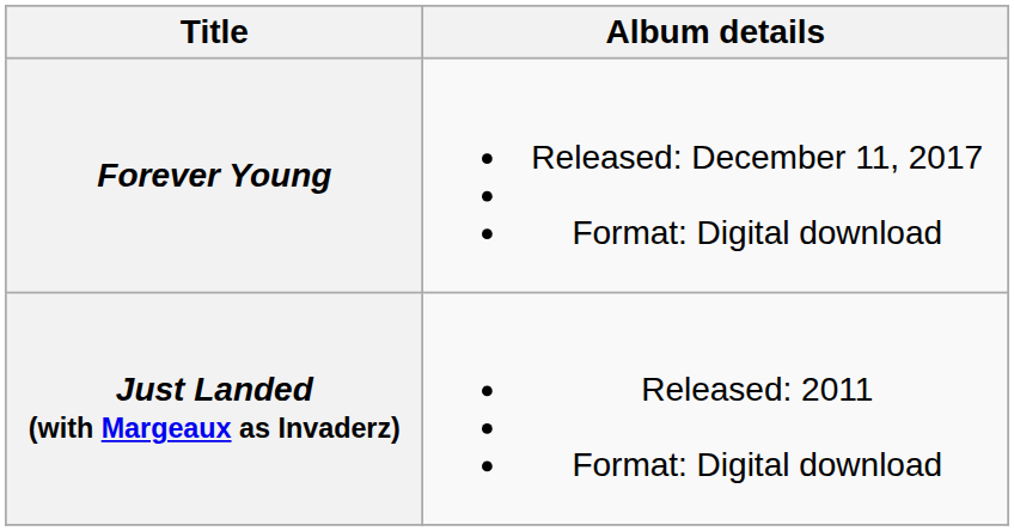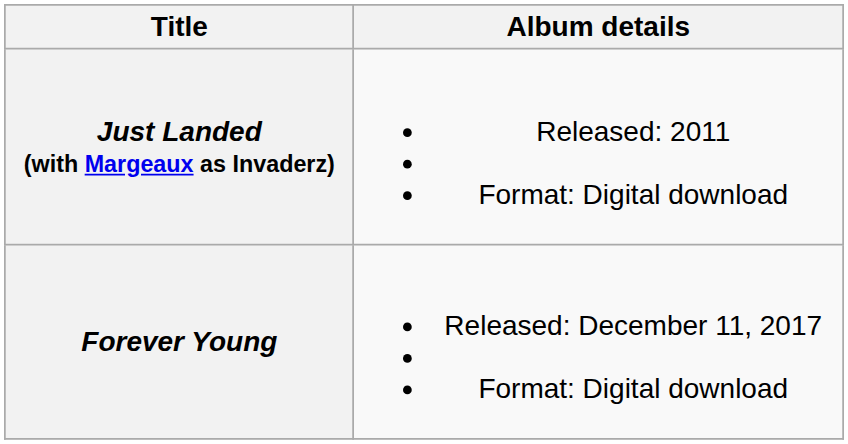 <table class="wikitable plainrowheaders" style="text-align:center;">
 <tr>
 <th scope="col" style="width:12em;">Title</th>
 <th scope="col" style="width:17em;">Album details</th>
 </tr>
 <tr>
+<th scope="row"><em>Just Landed</em> <br><small>(with <a href='#'>Margeaux</a> as Invaderz)</small></th>
+<td><br><ul><li>Released: 2011</li><li></li><li>Format: Digital download</li></ul></td>
+</tr>
+<tr>
 <th scope="row"><em>Forever Young</em></th>
 <td><br><ul><li>Released: December 11, 2017</li><li></li><li>Format: Digital download</li></ul></td>
 </tr>
-<tr>
-<th scope="row"><em>Just Landed</em> <br><small>(with <a href='#'>Margeaux</a> as Invaderz)</small></th>
-<td><br><ul><li>Released: 2011</li><li></li><li>Format: Digital download</li></ul></td>
-</tr>
 </table>
